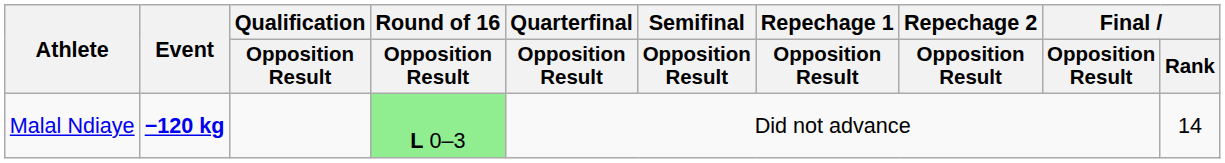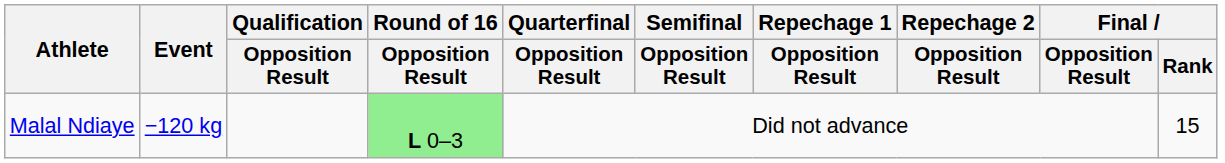 <table class="wikitable" style="font-size:90%">
 <tr>
 <th rowspan="2">Athlete</th>
 <th rowspan="2">Event</th>
 <th>Qualification</th>
 <th>Round of 16</th>
 <th>Quarterfinal</th>
 <th>Semifinal</th>
 <th>Repechage 1</th>
 <th>Repechage 2</th>
 <th colspan=2>Final / </th>
 </tr>
 <tr style="font-size: 95%">
 <th>Opposition<br>Result</th>
 <th>Opposition<br>Result</th>
 <th>Opposition<br>Result</th>
 <th>Opposition<br>Result</th>
 <th>Opposition<br>Result</th>
 <th>Opposition<br>Result</th>
 <th>Opposition<br>Result</th>
 <th>Rank</th>
 </tr>
 <tr align=center>
 <td align=left><a href='#'>Malal Ndiaye</a></td>
-<td align=left><strong><a href='#'>−120 kg</a></strong></td>
+<td align=left><a href='#'>−120 kg</a></td>
 <td></td>
 <td style="background: lightgreen;"><br><strong>L</strong> 0–3 <sup></sup></td>
 <td colspan=5>Did not advance</td>
-<td>14</td>
+<td>15</td>
 </tr>
 </table>
